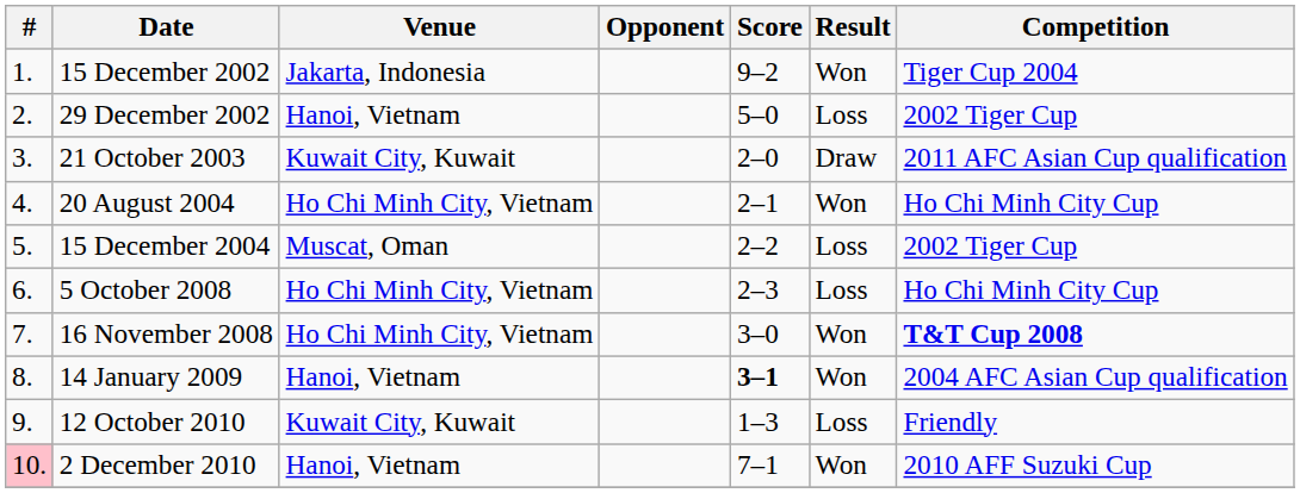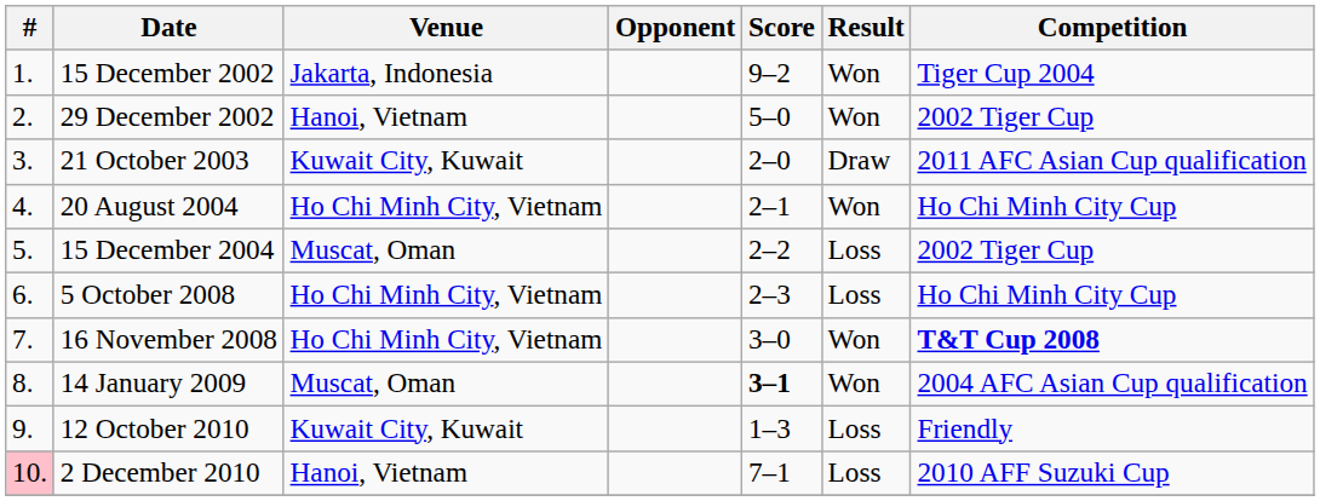 <table class="wikitable">
 <tr>
 <th>#</th>
 <th>Date</th>
 <th>Venue</th>
 <th>Opponent</th>
 <th>Score</th>
 <th>Result</th>
 <th>Competition</th>
 </tr>
 <tr>
 <td>1.</td>
 <td>15 December 2002</td>
 <td><a href='#'>Jakarta</a>, Indonesia</td>
 <td></td>
 <td>9–2</td>
 <td>Won</td>
 <td><a href='#'>Tiger Cup 2004</a></td>
 </tr>
 <tr>
 <td>2.</td>
 <td>29 December 2002</td>
 <td><a href='#'>Hanoi</a>, Vietnam</td>
 <td></td>
 <td>5–0</td>
-<td>Loss</td>
+<td>Won</td>
 <td><a href='#'>2002 Tiger Cup</a></td>
 </tr>
 <tr>
 <td>3.</td>
 <td>21 October 2003</td>
 <td><a href='#'>Kuwait City</a>, Kuwait</td>
 <td></td>
 <td>2–0</td>
 <td>Draw</td>
 <td><a href='#'>2011 AFC Asian Cup qualification</a></td>
 </tr>
 <tr>
 <td>4.</td>
 <td>20 August 2004</td>
 <td><a href='#'>Ho Chi Minh City</a>, Vietnam</td>
 <td></td>
 <td>2–1</td>
 <td>Won</td>
 <td><a href='#'>Ho Chi Minh City Cup</a></td>
 </tr>
 <tr>
 <td>5.</td>
 <td>15 December 2004</td>
 <td><a href='#'>Muscat</a>, Oman</td>
 <td></td>
 <td>2–2</td>
 <td>Loss</td>
 <td><a href='#'>2002 Tiger Cup</a></td>
 </tr>
 <tr>
 <td>6.</td>
 <td>5 October 2008</td>
 <td><a href='#'>Ho Chi Minh City</a>, Vietnam</td>
 <td></td>
 <td>2–3</td>
 <td>Loss</td>
 <td><a href='#'>Ho Chi Minh City Cup</a></td>
 </tr>
 <tr>
 <td>7.</td>
 <td>16 November 2008</td>
 <td><a href='#'>Ho Chi Minh City</a>, Vietnam</td>
 <td></td>
 <td>3–0</td>
 <td>Won</td>
 <td><strong><a href='#'>T&T Cup 2008</a></strong></td>
 </tr>
 <tr>
 <td>8.</td>
 <td>14 January 2009</td>
-<td><a href='#'>Hanoi</a>, Vietnam</td>
+<td><a href='#'>Muscat</a>, Oman</td>
 <td></td>
 <td><strong>3–1</strong></td>
 <td>Won</td>
 <td><a href='#'>2004 AFC Asian Cup qualification</a></td>
 </tr>
 <tr>
 <td>9.</td>
 <td>12 October 2010</td>
 <td><a href='#'>Kuwait City</a>, Kuwait</td>
 <td></td>
 <td>1–3</td>
 <td>Loss</td>
 <td><a href='#'>Friendly</a></td>
 </tr>
 <tr>
 <td style="background: pink;">10.</td>
 <td>2 December 2010</td>
 <td><a href='#'>Hanoi</a>, Vietnam</td>
 <td></td>
 <td>7–1</td>
-<td>Won</td>
+<td>Loss</td>
 <td><a href='#'>2010 AFF Suzuki Cup</a></td>
 </tr>
 <tr>
 </tr>
 </table>
